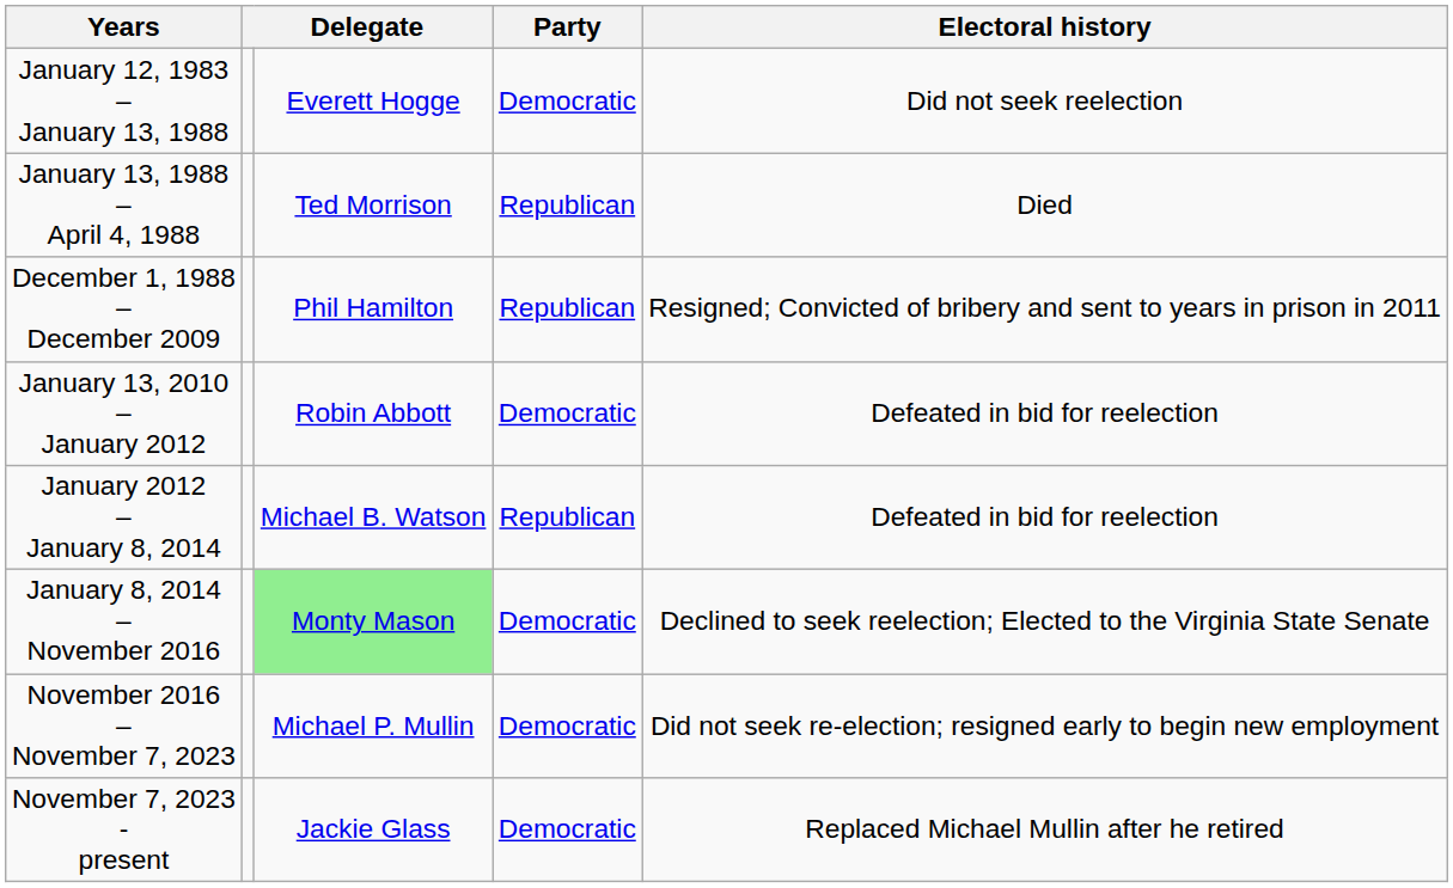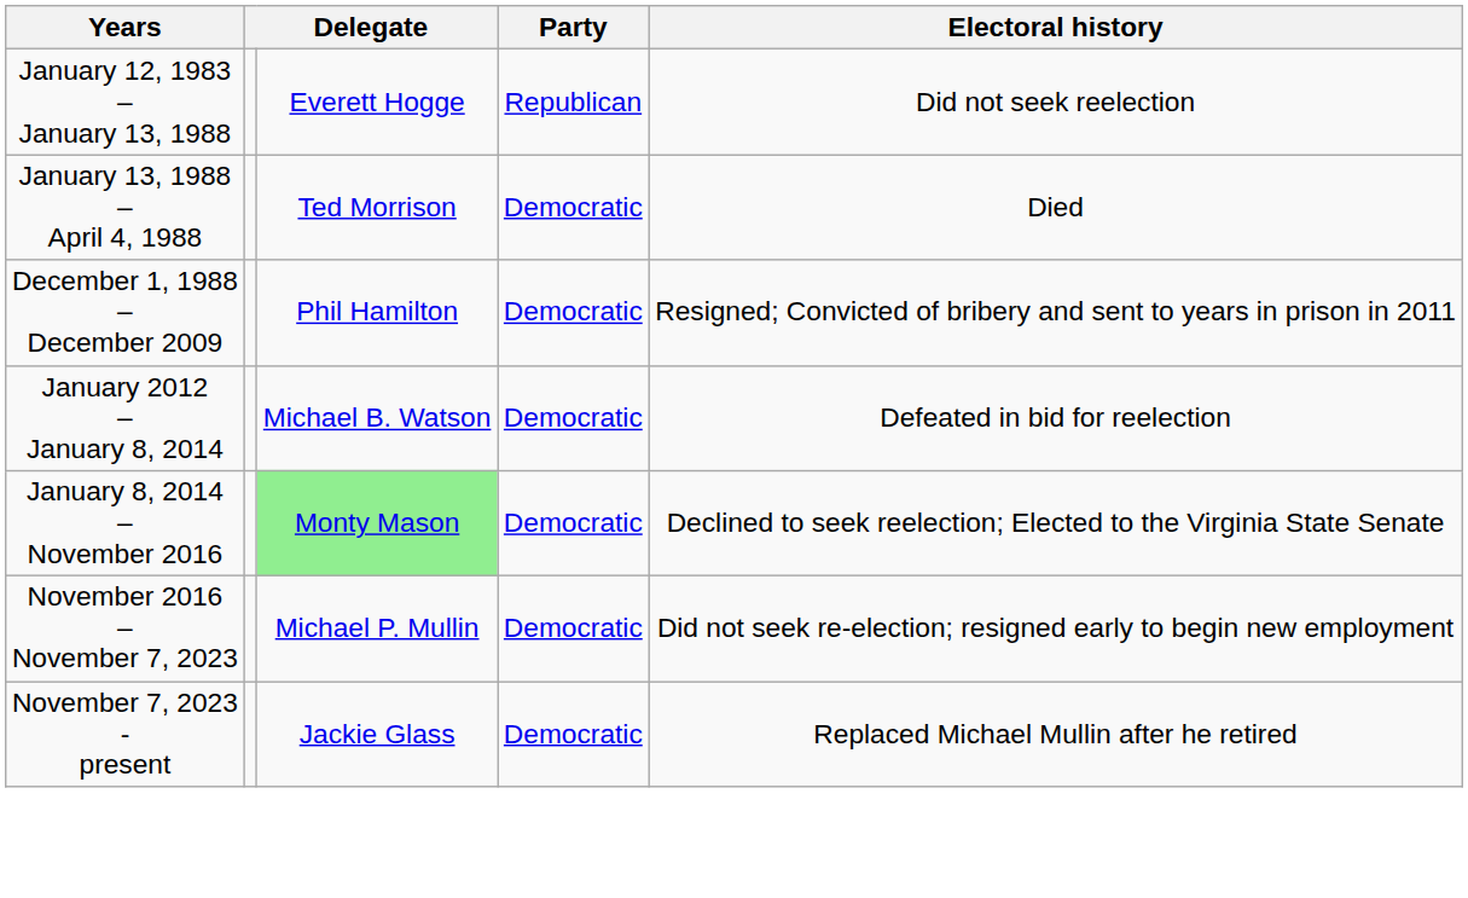 <table class=wikitable style="text-align:center">
 <tr valign=bottom>
 <th>Years</th>
 <th colspan=2>Delegate</th>
 <th>Party</th>
 <th>Electoral history</th>
 </tr>
 <tr>
 <td nowrap><span>January 12, 1983</span><br>–<br><span>January 13, 1988</span></td>
 <td></td>
 <td><a href='#'>Everett Hogge</a></td>
-<td><a href='#'>Democratic</a></td>
+<td><a href='#'>Republican</a></td>
 <td>Did not seek reelection</td>
 </tr>
 <tr>
 <td nowrap><span>January 13, 1988</span><br>–<br><span>April 4, 1988</span></td>
 <td></td>
 <td><a href='#'>Ted Morrison</a></td>
-<td><a href='#'>Republican</a></td>
+<td><a href='#'>Democratic</a></td>
 <td>Died</td>
 </tr>
 <tr>
 <td nowrap><span>December 1, 1988</span><br>–<br><span>December 2009</span></td>
 <td align=left></td>
 <td><a href='#'>Phil Hamilton</a></td>
-<td><a href='#'>Republican</a></td>
+<td><a href='#'>Democratic</a></td>
 <td>Resigned; Convicted of bribery and sent to  years in prison in 2011</td>
-</tr>
-<tr>
-<td nowrap><span>January 13, 2010</span><br>–<br><span>January 2012</span></td>
-<td></td>
-<td><a href='#'>Robin Abbott</a></td>
-<td><a href='#'>Democratic</a></td>
-<td>Defeated in bid for reelection</td>
 </tr>
 <tr>
 <td nowrap><span>January 2012</span><br>–<br><span>January 8, 2014</span></td>
 <td></td>
 <td><a href='#'>Michael B. Watson</a></td>
-<td><a href='#'>Republican</a></td>
+<td><a href='#'>Democratic</a></td>
 <td>Defeated in bid for reelection</td>
 </tr>
 <tr>
 <td nowrap><span>January 8, 2014</span><br>–<br><span>November 2016</span></td>
 <td></td>
 <td style="background: lightgreen;"><a href='#'>Monty Mason</a></td>
 <td><a href='#'>Democratic</a></td>
 <td>Declined to seek reelection; Elected to the Virginia State Senate</td>
 </tr>
 <tr>
 <td nowrap><span>November 2016</span><br>–<br><span>November 7, 2023</span></td>
 <td align=left></td>
 <td><a href='#'>Michael P. Mullin</a></td>
 <td><a href='#'>Democratic</a></td>
 <td>Did not seek re-election; resigned early to begin new employment</td>
 </tr>
 <tr>
 <td><span>November 7, 2023</span><br>-<br>present</td>
 <td></td>
 <td><a href='#'>Jackie Glass</a></td>
 <td><a href='#'>Democratic</a></td>
 <td>Replaced Michael Mullin after he retired</td>
 </tr>
 </table>
